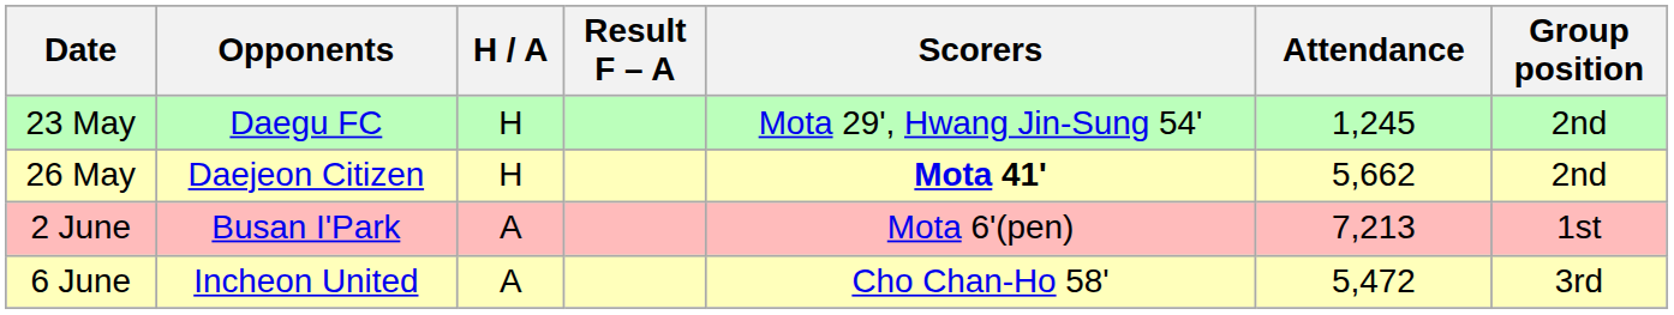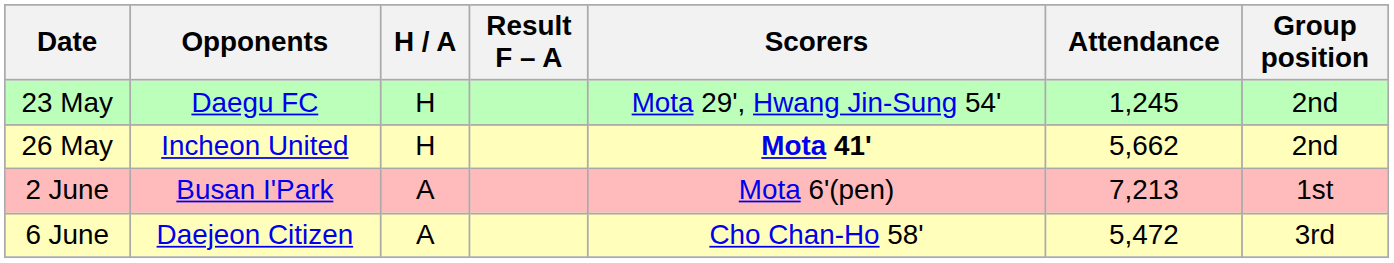 <table class="wikitable" style="text-align:center; width:90%;">
 <tr>
 <th>Date</th>
 <th>Opponents</th>
 <th>H / A</th>
 <th>Result<br>F – A</th>
 <th>Scorers</th>
 <th>Attendance</th>
 <th>Group<br>position</th>
 </tr>
 <tr bgcolor="#bbffbb">
 <td>23 May</td>
 <td><a href='#'>Daegu FC</a></td>
 <td>H</td>
 <td></td>
 <td><a href='#'>Mota</a> 29', <a href='#'>Hwang Jin-Sung</a> 54'</td>
 <td>1,245</td>
 <td>2nd</td>
 </tr>
 <tr bgcolor="#ffffbb">
 <td>26 May</td>
-<td><a href='#'>Daejeon Citizen</a></td>
+<td><a href='#'>Incheon United</a></td>
 <td>H</td>
 <td></td>
 <td><strong><a href='#'>Mota</a> 41'</strong></td>
 <td>5,662</td>
 <td>2nd</td>
 </tr>
 <tr bgcolor="#ffbbbb">
 <td>2 June</td>
 <td><a href='#'>Busan I'Park</a></td>
 <td>A</td>
 <td></td>
 <td><a href='#'>Mota</a> 6'(pen)</td>
 <td>7,213</td>
 <td>1st</td>
 </tr>
 <tr bgcolor="#ffffbb">
 <td>6 June</td>
-<td><a href='#'>Incheon United</a></td>
+<td><a href='#'>Daejeon Citizen</a></td>
 <td>A</td>
 <td></td>
 <td><a href='#'>Cho Chan-Ho</a> 58'</td>
 <td>5,472</td>
 <td>3rd</td>
 </tr>
 </table>
